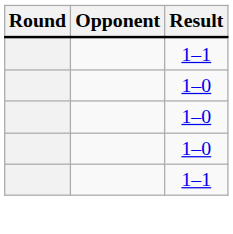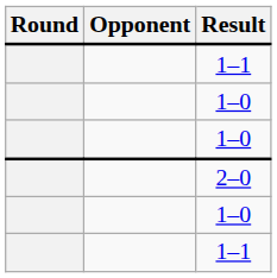 <table class="wikitable plainrowheaders" style="text-align:center;margin-left:1em;float:right;clear:right">
 <tr>
 <th scope="col">Round</th>
 <th scope="col">Opponent</th>
 <th scope="col">Result</th>
 </tr>
 <tr style="border-top: 2px solid black;">
 <th scope="row" style="text-align: center;"></th>
 <td align="left"></td>
 <td><a href='#'>1–1</a></td>
 </tr>
 <tr>
 <th scope="row" style="text-align: center;"></th>
 <td align="left"></td>
 <td><a href='#'>1–0</a></td>
 </tr>
 <tr>
 <th scope="row" style="text-align: center;"></th>
 <td align="left"></td>
 <td><a href='#'>1–0</a></td>
 </tr>
+<tr style="border-top: 2px solid black;">
+<th scope="row" style="text-align: center;"></th>
+<td align="left"></td>
+<td><a href='#'>2–0</a></td>
+</tr>
 <tr>
 <th scope="row" style="text-align: center;"></th>
 <td align="left"></td>
 <td><a href='#'>1–0</a></td>
 </tr>
 <tr>
 <th scope="row" style="text-align: center;"></th>
 <td align="left"></td>
 <td><a href='#'>1–1</a> <br></td>
 </tr>
 </table>
